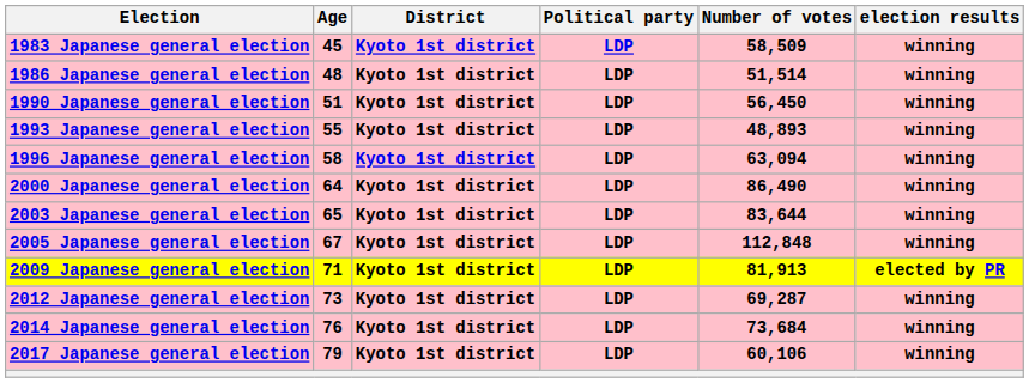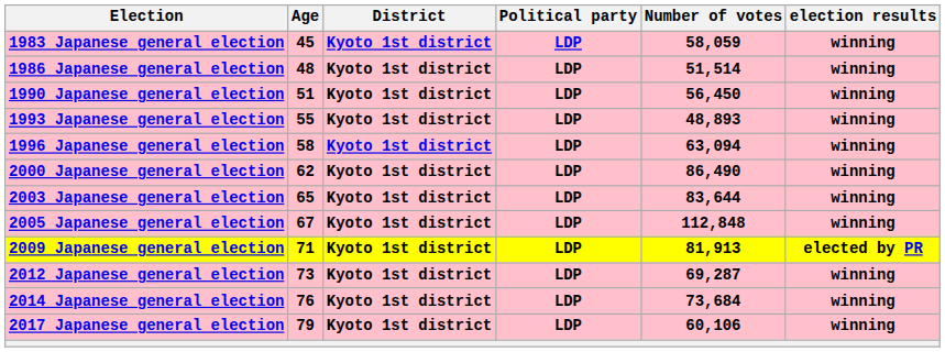 <table class="wikitable" style="text-align:center; font-size:90%">
 <tr>
 <th>Election</th>
 <th>Age</th>
 <th>District</th>
 <th>Political party</th>
 <th>Number of votes</th>
 <th>election results</th>
 </tr>
 <tr>
 <td style="background:Pink;"><strong><a href='#'>1983 Japanese general election</a></strong></td>
 <td style="background:Pink;"><strong>45</strong></td>
 <td style="background:Pink;"><strong><a href='#'>Kyoto 1st district</a></strong></td>
 <td style="background:Pink;"><strong><a href='#'>LDP</a></strong></td>
-<td style="background:Pink;"><strong>58,509</strong></td>
+<td style="background:Pink;"><strong>58,059</strong></td>
 <td style="background:Pink;"><strong>winning</strong></td>
 </tr>
 <tr>
 <td style="background:Pink;"><strong><a href='#'>1986 Japanese general election</a></strong></td>
 <td style="background:Pink;"><strong>48</strong></td>
 <td style="background:Pink;"><strong>Kyoto 1st district</strong></td>
 <td style="background:Pink;"><strong>LDP</strong></td>
 <td style="background:Pink;"><strong>51,514</strong></td>
 <td style="background:Pink;"><strong>winning</strong></td>
 </tr>
 <tr>
 <td style="background:Pink;"><strong><a href='#'>1990 Japanese general election</a></strong></td>
 <td style="background:Pink;"><strong>51</strong></td>
 <td style="background:Pink;"><strong>Kyoto 1st district</strong></td>
 <td style="background:Pink;"><strong>LDP</strong></td>
 <td style="background:Pink;"><strong>56,450</strong></td>
 <td style="background:Pink;"><strong>winning</strong></td>
 </tr>
 <tr>
 <td style="background:Pink;"><strong><a href='#'>1993 Japanese general election</a></strong></td>
 <td style="background:Pink;"><strong>55</strong></td>
 <td style="background:Pink;"><strong>Kyoto 1st district</strong></td>
 <td style="background:Pink;"><strong>LDP</strong></td>
 <td style="background:Pink;"><strong>48,893</strong></td>
 <td style="background:Pink;"><strong>winning</strong></td>
 </tr>
 <tr>
 <td style="background:Pink;"><strong><a href='#'>1996 Japanese general election</a></strong></td>
 <td style="background:Pink;"><strong>58</strong></td>
 <td style="background:Pink;"><strong><a href='#'>Kyoto 1st district</a></strong></td>
 <td style="background:Pink;"><strong>LDP</strong></td>
 <td style="background:Pink;"><strong>63,094</strong></td>
 <td style="background:Pink;"><strong>winning</strong></td>
 </tr>
 <tr>
 <td style="background:Pink;"><strong><a href='#'>2000 Japanese general election</a></strong></td>
-<td style="background:Pink;"><strong>64</strong></td>
+<td style="background:Pink;"><strong>62</strong></td>
 <td style="background:Pink;"><strong>Kyoto 1st district</strong></td>
 <td style="background:Pink;"><strong>LDP</strong></td>
 <td style="background:Pink;"><strong>86,490</strong></td>
 <td style="background:Pink;"><strong>winning</strong></td>
 </tr>
 <tr>
 <td style="background:Pink;"><strong><a href='#'>2003 Japanese general election</a></strong></td>
 <td style="background:Pink;"><strong>65</strong></td>
 <td style="background:Pink;"><strong>Kyoto 1st district</strong></td>
 <td style="background:Pink;"><strong>LDP</strong></td>
 <td style="background:Pink;"><strong>83,644</strong></td>
 <td style="background:Pink;"><strong>winning</strong></td>
 </tr>
 <tr>
 <td style="background:Pink;"><strong><a href='#'>2005 Japanese general election</a></strong></td>
 <td style="background:Pink;"><strong>67</strong></td>
 <td style="background:Pink;"><strong>Kyoto 1st district</strong></td>
 <td style="background:Pink;"><strong>LDP</strong></td>
 <td style="background:Pink;"><strong>112,848</strong></td>
 <td style="background:Pink;"><strong>winning</strong></td>
 </tr>
 <tr>
 <td style="background:Yellow;"><strong><a href='#'>2009 Japanese general election</a></strong></td>
 <td style="background:Yellow;"><strong>71</strong></td>
 <td style="background:Yellow;"><strong>Kyoto 1st district</strong></td>
 <td style="background:Yellow;"><strong>LDP</strong></td>
 <td style="background:Yellow;"><strong>81,913</strong></td>
 <td style="background:Yellow;"><strong>elected by <a href='#'>PR</a></strong></td>
 </tr>
 <tr>
 <td style="background:Pink;"><strong><a href='#'>2012 Japanese general election</a></strong></td>
 <td style="background:Pink;"><strong>73</strong></td>
 <td style="background:Pink;"><strong>Kyoto 1st district</strong></td>
 <td style="background:Pink;"><strong>LDP</strong></td>
 <td style="background:Pink;"><strong>69,287</strong></td>
 <td style="background:Pink;"><strong>winning</strong></td>
 </tr>
 <tr>
 <td style="background:Pink;"><strong><a href='#'>2014 Japanese general election</a></strong></td>
 <td style="background:Pink;"><strong>76</strong></td>
 <td style="background:Pink;"><strong>Kyoto 1st district</strong></td>
 <td style="background:Pink;"><strong>LDP</strong></td>
 <td style="background:Pink;"><strong>73,684</strong></td>
 <td style="background:Pink;"><strong>winning</strong></td>
 </tr>
 <tr>
 <td style="background:Pink;"><strong><a href='#'>2017 Japanese general election</a></strong></td>
 <td style="background:Pink;"><strong>79</strong></td>
 <td style="background:Pink;"><strong>Kyoto 1st district</strong></td>
 <td style="background:Pink;"><strong>LDP</strong></td>
 <td style="background:Pink;"><strong>60,106</strong></td>
 <td style="background:Pink;"><strong>winning</strong></td>
 </tr>
 <tr>
 <th colspan="6"></th>
 </tr>
 </table>
